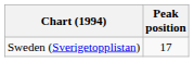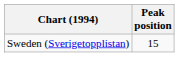 <table class="wikitable">
 <tr>
 <th>Chart (1994)</th>
 <th>Peak<br>position</th>
 </tr>
 <tr>
 <td>Sweden (<a href='#'>Sverigetopplistan</a>)</td>
-<td align="center">17</td>
+<td align="center">15</td>
 </tr>
 </table>
